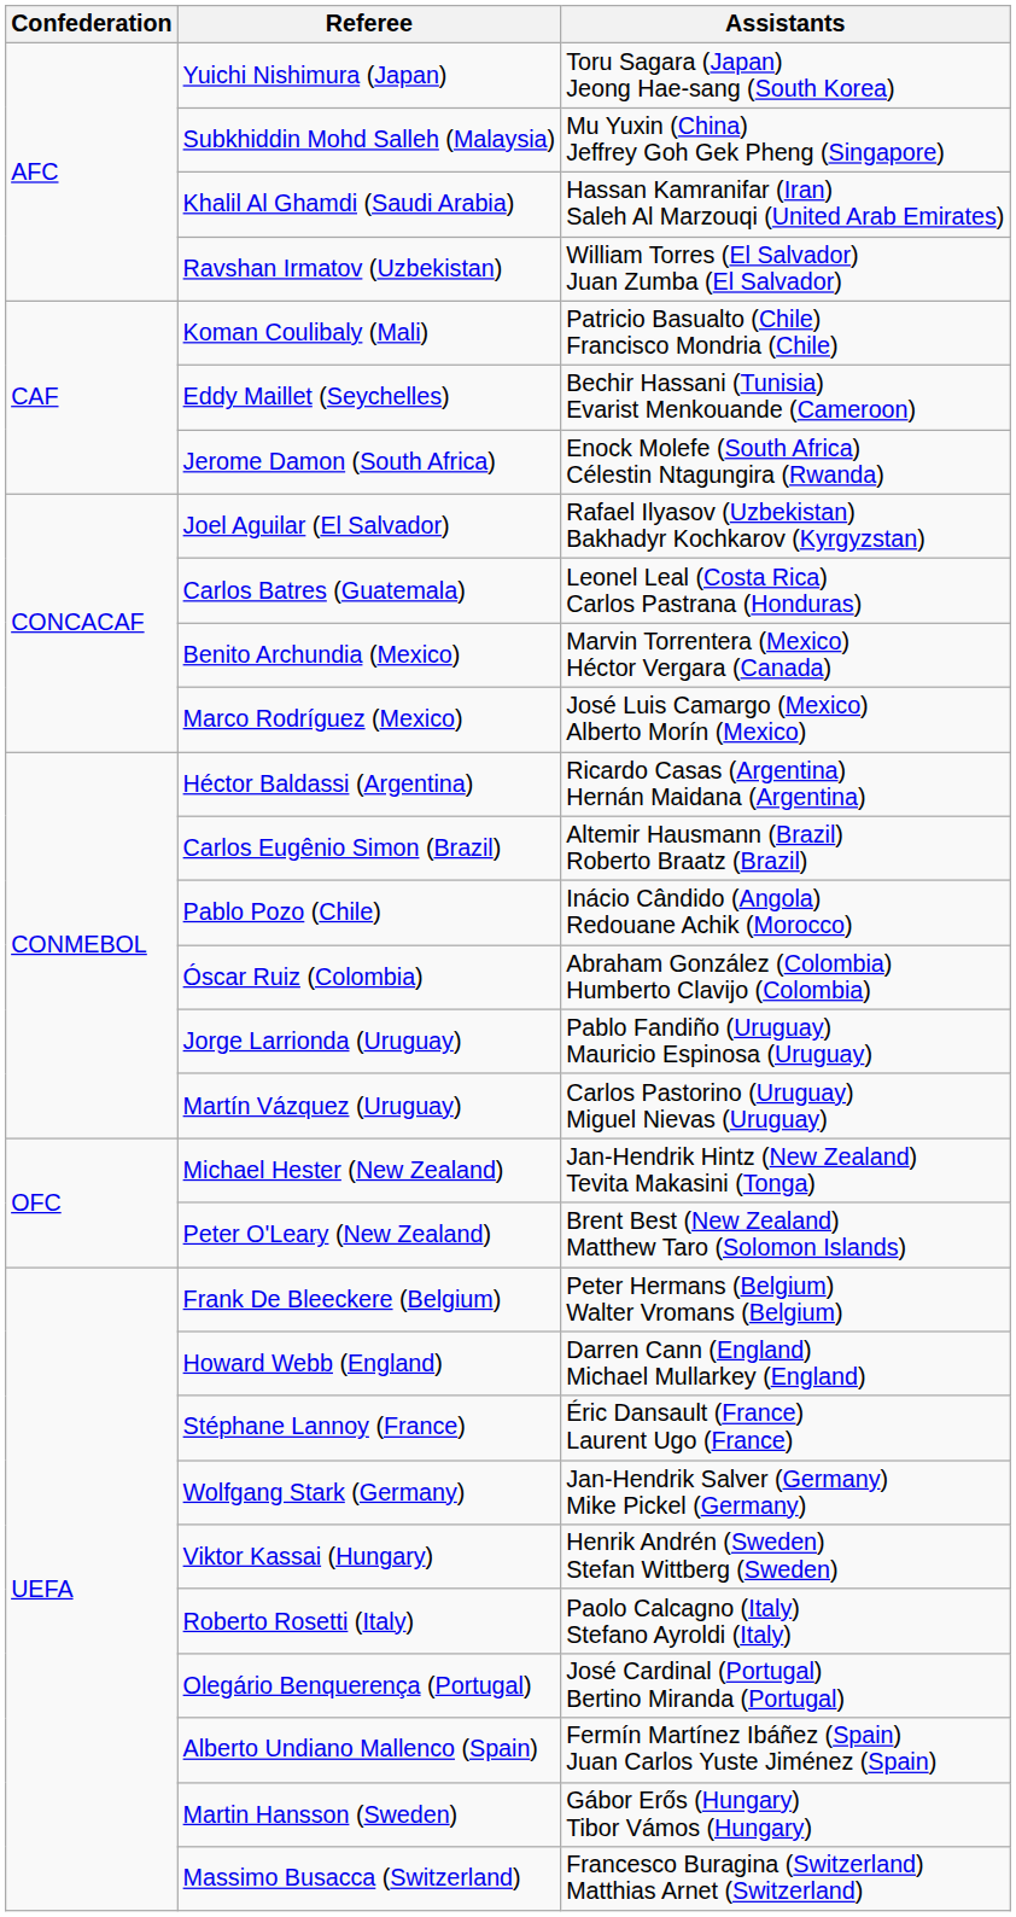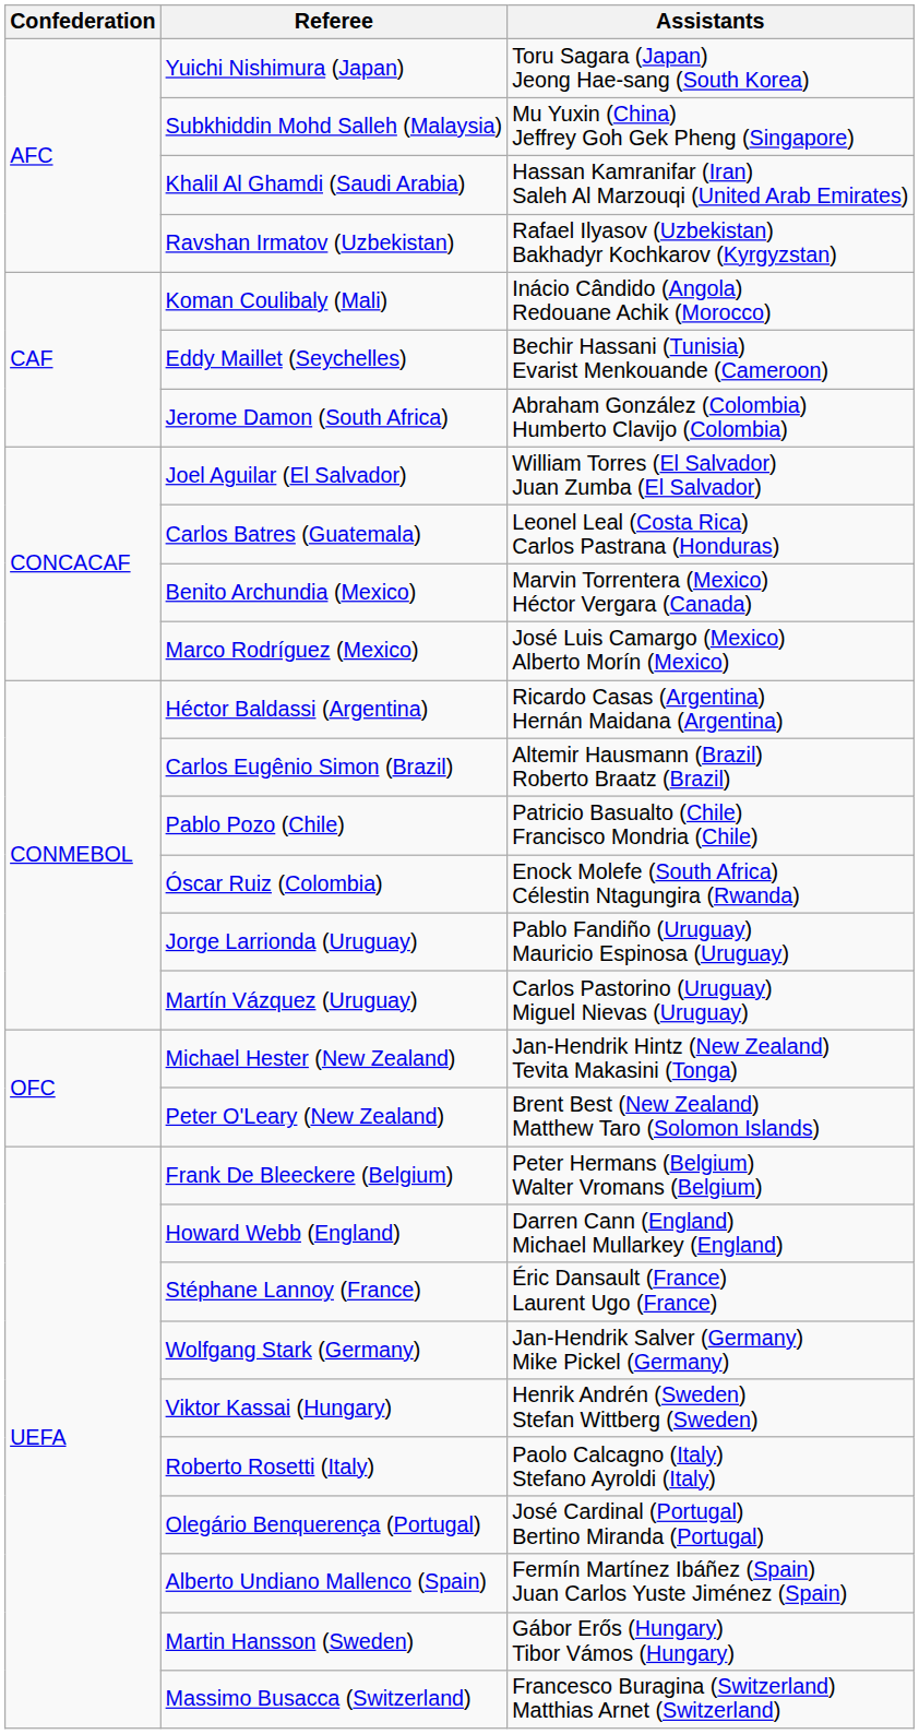 <table class="wikitable">
 <tr>
 <th>Confederation</th>
 <th>Referee</th>
 <th>Assistants</th>
 </tr>
 <tr>
 <td rowspan="4"><a href='#'>AFC</a></td>
 <td><a href='#'>Yuichi Nishimura</a> (<a href='#'>Japan</a>)</td>
 <td>Toru Sagara (<a href='#'>Japan</a>)<br>Jeong Hae-sang (<a href='#'>South Korea</a>)</td>
 </tr>
 <tr>
 <td><a href='#'>Subkhiddin Mohd Salleh</a> (<a href='#'>Malaysia</a>)</td>
 <td>Mu Yuxin (<a href='#'>China</a>)<br>Jeffrey Goh Gek Pheng (<a href='#'>Singapore</a>)</td>
 </tr>
 <tr>
 <td><a href='#'>Khalil Al Ghamdi</a> (<a href='#'>Saudi Arabia</a>)</td>
 <td>Hassan Kamranifar (<a href='#'>Iran</a>)<br>Saleh Al Marzouqi (<a href='#'>United Arab Emirates</a>)</td>
 </tr>
 <tr>
 <td><a href='#'>Ravshan Irmatov</a> (<a href='#'>Uzbekistan</a>)</td>
-<td>William Torres (<a href='#'>El Salvador</a>)<br>Juan Zumba (<a href='#'>El Salvador</a>)</td>
+<td>Rafael Ilyasov (<a href='#'>Uzbekistan</a>)<br>Bakhadyr Kochkarov (<a href='#'>Kyrgyzstan</a>)</td>
 </tr>
 <tr>
 <td rowspan="3"><a href='#'>CAF</a></td>
 <td><a href='#'>Koman Coulibaly</a> (<a href='#'>Mali</a>)</td>
-<td>Patricio Basualto (<a href='#'>Chile</a>)<br>Francisco Mondria (<a href='#'>Chile</a>)</td>
+<td>Inácio Cândido (<a href='#'>Angola</a>)<br>Redouane Achik (<a href='#'>Morocco</a>)</td>
 </tr>
 <tr>
 <td><a href='#'>Eddy Maillet</a> (<a href='#'>Seychelles</a>)</td>
 <td>Bechir Hassani (<a href='#'>Tunisia</a>)<br>Evarist Menkouande (<a href='#'>Cameroon</a>)</td>
 </tr>
 <tr>
 <td><a href='#'>Jerome Damon</a> (<a href='#'>South Africa</a>)</td>
-<td>Enock Molefe (<a href='#'>South Africa</a>)<br>Célestin Ntagungira (<a href='#'>Rwanda</a>)</td>
+<td>Abraham González (<a href='#'>Colombia</a>)<br>Humberto Clavijo (<a href='#'>Colombia</a>)</td>
 </tr>
 <tr>
 <td rowspan="4"><a href='#'>CONCACAF</a></td>
 <td><a href='#'>Joel Aguilar</a> (<a href='#'>El Salvador</a>)</td>
-<td>Rafael Ilyasov (<a href='#'>Uzbekistan</a>)<br>Bakhadyr Kochkarov (<a href='#'>Kyrgyzstan</a>)</td>
+<td>William Torres (<a href='#'>El Salvador</a>)<br>Juan Zumba (<a href='#'>El Salvador</a>)</td>
 </tr>
 <tr>
 <td><a href='#'>Carlos Batres</a> (<a href='#'>Guatemala</a>)</td>
 <td>Leonel Leal (<a href='#'>Costa Rica</a>)<br>Carlos Pastrana (<a href='#'>Honduras</a>)</td>
 </tr>
 <tr>
 <td><a href='#'>Benito Archundia</a> (<a href='#'>Mexico</a>)</td>
 <td>Marvin Torrentera (<a href='#'>Mexico</a>)<br>Héctor Vergara (<a href='#'>Canada</a>)</td>
 </tr>
 <tr>
 <td><a href='#'>Marco Rodríguez</a> (<a href='#'>Mexico</a>)</td>
 <td>José Luis Camargo (<a href='#'>Mexico</a>)<br>Alberto Morín (<a href='#'>Mexico</a>)</td>
 </tr>
 <tr>
 <td rowspan="6"><a href='#'>CONMEBOL</a></td>
 <td><a href='#'>Héctor Baldassi</a> (<a href='#'>Argentina</a>)</td>
 <td>Ricardo Casas (<a href='#'>Argentina</a>)<br>Hernán Maidana (<a href='#'>Argentina</a>)</td>
 </tr>
 <tr>
 <td><a href='#'>Carlos Eugênio Simon</a> (<a href='#'>Brazil</a>)</td>
 <td>Altemir Hausmann (<a href='#'>Brazil</a>)<br>Roberto Braatz (<a href='#'>Brazil</a>)</td>
 </tr>
 <tr>
 <td><a href='#'>Pablo Pozo</a> (<a href='#'>Chile</a>)</td>
-<td>Inácio Cândido (<a href='#'>Angola</a>)<br>Redouane Achik (<a href='#'>Morocco</a>)</td>
+<td>Patricio Basualto (<a href='#'>Chile</a>)<br>Francisco Mondria (<a href='#'>Chile</a>)</td>
 </tr>
 <tr>
 <td><a href='#'>Óscar Ruiz</a> (<a href='#'>Colombia</a>)</td>
-<td>Abraham González (<a href='#'>Colombia</a>)<br>Humberto Clavijo (<a href='#'>Colombia</a>)</td>
+<td>Enock Molefe (<a href='#'>South Africa</a>)<br>Célestin Ntagungira (<a href='#'>Rwanda</a>)</td>
 </tr>
 <tr>
 <td><a href='#'>Jorge Larrionda</a> (<a href='#'>Uruguay</a>)</td>
 <td>Pablo Fandiño (<a href='#'>Uruguay</a>)<br>Mauricio Espinosa (<a href='#'>Uruguay</a>)</td>
 </tr>
 <tr>
 <td><a href='#'>Martín Vázquez</a> (<a href='#'>Uruguay</a>)</td>
 <td>Carlos Pastorino (<a href='#'>Uruguay</a>)<br>Miguel Nievas (<a href='#'>Uruguay</a>)</td>
 </tr>
 <tr>
 <td rowspan="2"><a href='#'>OFC</a></td>
 <td><a href='#'>Michael Hester</a> (<a href='#'>New Zealand</a>)</td>
 <td>Jan-Hendrik Hintz (<a href='#'>New Zealand</a>)<br>Tevita Makasini (<a href='#'>Tonga</a>)</td>
 </tr>
 <tr>
 <td><a href='#'>Peter O'Leary</a> (<a href='#'>New Zealand</a>)</td>
 <td>Brent Best (<a href='#'>New Zealand</a>)<br>Matthew Taro (<a href='#'>Solomon Islands</a>)</td>
 </tr>
 <tr>
 <td rowspan="10"><a href='#'>UEFA</a></td>
 <td><a href='#'>Frank De Bleeckere</a> (<a href='#'>Belgium</a>)</td>
 <td>Peter Hermans (<a href='#'>Belgium</a>)<br>Walter Vromans (<a href='#'>Belgium</a>)</td>
 </tr>
 <tr>
 <td><a href='#'>Howard Webb</a> (<a href='#'>England</a>)</td>
 <td>Darren Cann (<a href='#'>England</a>)<br>Michael Mullarkey (<a href='#'>England</a>)</td>
 </tr>
 <tr>
 <td><a href='#'>Stéphane Lannoy</a> (<a href='#'>France</a>)</td>
 <td>Éric Dansault (<a href='#'>France</a>)<br>Laurent Ugo (<a href='#'>France</a>)</td>
 </tr>
 <tr>
 <td><a href='#'>Wolfgang Stark</a> (<a href='#'>Germany</a>)</td>
 <td>Jan-Hendrik Salver (<a href='#'>Germany</a>)<br>Mike Pickel (<a href='#'>Germany</a>)</td>
 </tr>
 <tr>
 <td><a href='#'>Viktor Kassai</a> (<a href='#'>Hungary</a>)</td>
 <td>Henrik Andrén (<a href='#'>Sweden</a>)<br>Stefan Wittberg (<a href='#'>Sweden</a>)</td>
 </tr>
 <tr>
 <td><a href='#'>Roberto Rosetti</a> (<a href='#'>Italy</a>)</td>
 <td>Paolo Calcagno (<a href='#'>Italy</a>)<br>Stefano Ayroldi (<a href='#'>Italy</a>)</td>
 </tr>
 <tr>
 <td><a href='#'>Olegário Benquerença</a> (<a href='#'>Portugal</a>)</td>
 <td>José Cardinal (<a href='#'>Portugal</a>)<br>Bertino Miranda (<a href='#'>Portugal</a>)</td>
 </tr>
 <tr>
 <td><a href='#'>Alberto Undiano Mallenco</a> (<a href='#'>Spain</a>)</td>
 <td>Fermín Martínez Ibáñez (<a href='#'>Spain</a>)<br>Juan Carlos Yuste Jiménez (<a href='#'>Spain</a>)</td>
 </tr>
 <tr>
 <td><a href='#'>Martin Hansson</a> (<a href='#'>Sweden</a>)</td>
 <td>Gábor Erős (<a href='#'>Hungary</a>)<br>Tibor Vámos (<a href='#'>Hungary</a>)</td>
 </tr>
 <tr>
 <td><a href='#'>Massimo Busacca</a> (<a href='#'>Switzerland</a>)</td>
 <td>Francesco Buragina (<a href='#'>Switzerland</a>)<br>Matthias Arnet (<a href='#'>Switzerland</a>)</td>
 </tr>
 </table>
